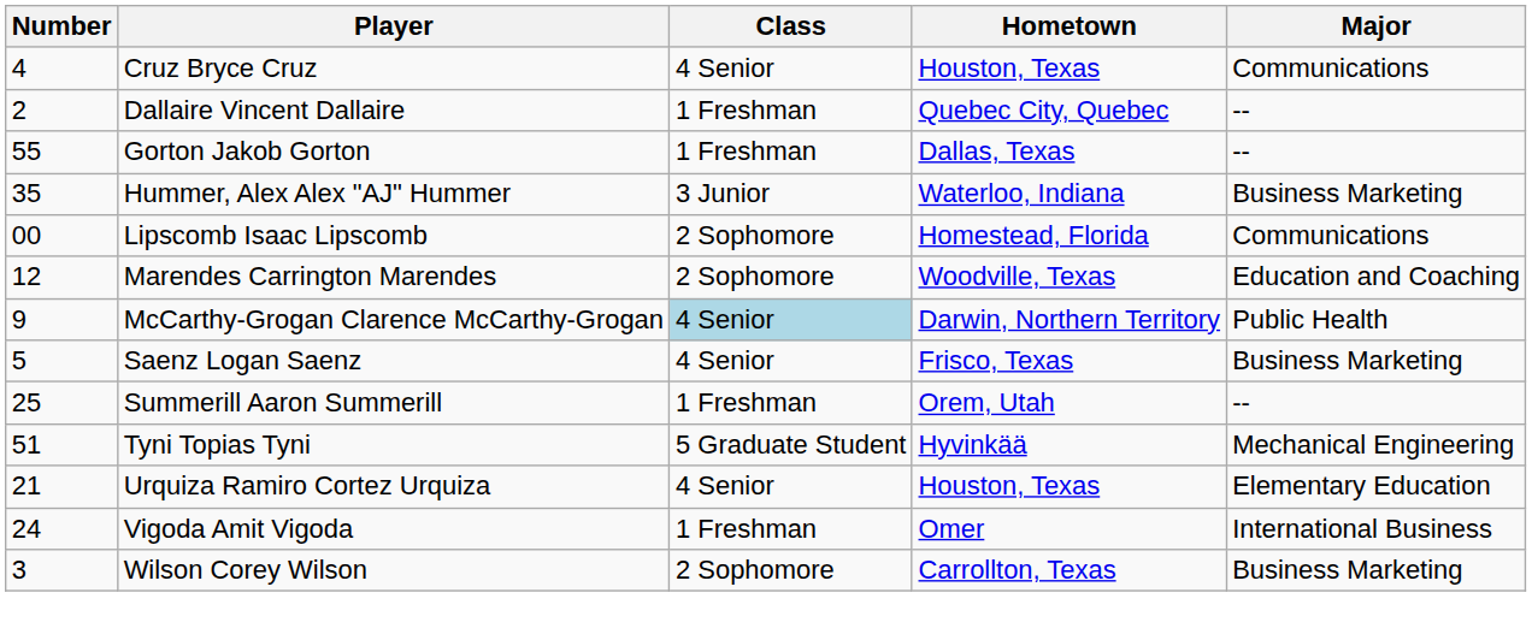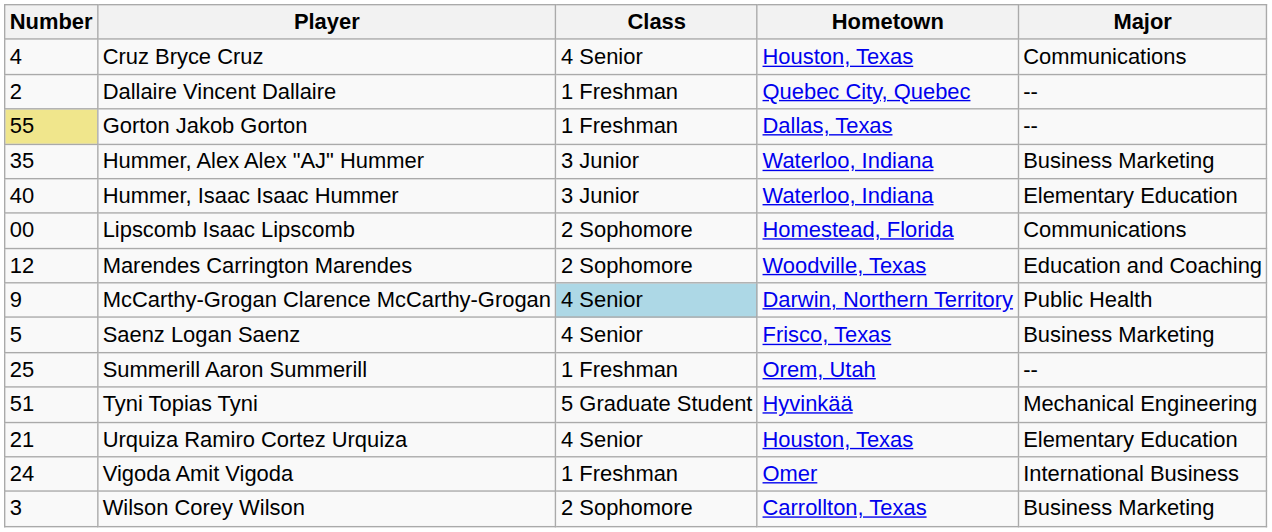 <table class="wikitable sortable"|+ Caption>
 <tr>
 <th>Number</th>
 <th>Player</th>
 <th>Class</th>
 <th>Hometown</th>
 <th>Major</th>
 </tr>
 <tr>
 <td>4</td>
 <td><span>Cruz</span> Bryce Cruz</td>
 <td><span>4</span> Senior</td>
 <td> <a href='#'>Houston, Texas</a></td>
 <td>Communications</td>
 </tr>
 <tr>
 <td>2</td>
 <td><span>Dallaire</span> Vincent Dallaire</td>
 <td><span>1</span> Freshman</td>
 <td> <a href='#'>Quebec City, Quebec</a></td>
 <td>--</td>
 </tr>
 <tr>
-<td>55</td>
+<td style="background: khaki;">55</td>
 <td><span>Gorton</span> Jakob Gorton</td>
 <td><span>1</span> Freshman</td>
 <td> <a href='#'>Dallas, Texas</a></td>
 <td>--</td>
 </tr>
 <tr>
 <td>35</td>
 <td><span>Hummer, Alex</span> Alex "AJ" Hummer</td>
 <td><span>3</span> Junior</td>
 <td> <a href='#'>Waterloo, Indiana</a></td>
 <td>Business Marketing</td>
+</tr>
+<tr>
+<td>40</td>
+<td><span>Hummer, Isaac</span> Isaac Hummer</td>
+<td><span>3</span> Junior</td>
+<td> <a href='#'>Waterloo, Indiana</a></td>
+<td>Elementary Education</td>
 </tr>
 <tr>
 <td>00</td>
 <td><span>Lipscomb</span> Isaac Lipscomb</td>
 <td><span>2</span> Sophomore</td>
 <td> <a href='#'>Homestead, Florida</a></td>
 <td>Communications</td>
 </tr>
 <tr>
 <td>12</td>
 <td><span>Marendes</span> Carrington Marendes</td>
 <td><span>2</span> Sophomore</td>
 <td> <a href='#'>Woodville, Texas</a></td>
 <td>Education and Coaching</td>
 </tr>
 <tr>
 <td>9</td>
 <td><span>McCarthy-Grogan</span> Clarence McCarthy-Grogan</td>
 <td style="background: lightblue;"><span>4</span> Senior</td>
 <td> <a href='#'>Darwin, Northern Territory</a></td>
 <td>Public Health</td>
 </tr>
 <tr>
 <td>5</td>
 <td><span>Saenz</span> Logan Saenz</td>
 <td><span>4</span> Senior</td>
 <td> <a href='#'>Frisco, Texas</a></td>
 <td>Business Marketing</td>
 </tr>
 <tr>
 <td>25</td>
 <td><span>Summerill</span> Aaron Summerill</td>
 <td><span>1</span> Freshman</td>
 <td> <a href='#'>Orem, Utah</a></td>
 <td>--</td>
 </tr>
 <tr>
 <td>51</td>
 <td><span>Tyni</span> Topias Tyni</td>
 <td><span>5</span> Graduate Student</td>
 <td> <a href='#'>Hyvinkää</a></td>
 <td>Mechanical Engineering</td>
 </tr>
 <tr>
 <td>21</td>
 <td><span>Urquiza</span> Ramiro Cortez Urquiza</td>
 <td><span>4</span> Senior</td>
 <td> <a href='#'>Houston, Texas</a></td>
 <td>Elementary Education</td>
 </tr>
 <tr>
 <td>24</td>
 <td><span>Vigoda</span> Amit Vigoda</td>
 <td><span>1</span> Freshman</td>
 <td> <a href='#'>Omer</a></td>
 <td>International Business</td>
 </tr>
 <tr>
 <td>3</td>
 <td><span>Wilson</span> Corey Wilson</td>
 <td><span>2</span> Sophomore</td>
 <td> <a href='#'>Carrollton, Texas</a></td>
 <td>Business Marketing</td>
 </tr>
 </table>
